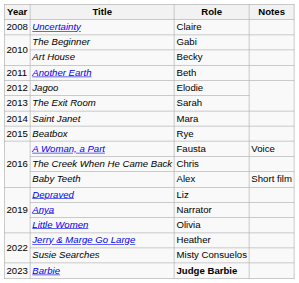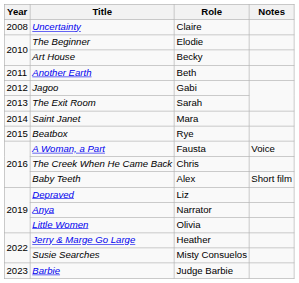 <table class="wikitable plainrowheaders sortable">
 <tr>
 <th scope="col">Year</th>
 <th scope="col">Title</th>
 <th scope="col">Role</th>
 <th scope="col" class="unsortable">Notes</th>
 </tr>
 <tr>
 <td>2008</td>
 <td><em><a href='#'>Uncertainty</a></em></td>
 <td>Claire</td>
 <td></td>
 </tr>
 <tr>
 <td rowspan="2">2010</td>
 <td><em>The Beginner</em></td>
-<td>Gabi</td>
+<td>Elodie</td>
 <td></td>
 </tr>
 <tr>
 <td><em>Art House</em></td>
 <td>Becky</td>
 <td></td>
 </tr>
 <tr>
 <td>2011</td>
 <td><em><a href='#'>Another Earth</a></em></td>
 <td>Beth</td>
 <td></td>
 </tr>
 <tr>
 <td>2012</td>
 <td><em>Jagoo</em></td>
-<td>Elodie</td>
+<td>Gabi</td>
 <td rowspan="2"></td>
 </tr>
 <tr>
 <td>2013</td>
 <td><em>The Exit Room</em></td>
 <td>Sarah</td>
 </tr>
 <tr>
 <td>2014</td>
 <td><em>Saint Janet</em></td>
 <td>Mara</td>
 <td></td>
 </tr>
 <tr>
 <td>2015</td>
 <td><em>Beatbox</em></td>
 <td>Rye</td>
 <td></td>
 </tr>
 <tr>
 <td rowspan="3">2016</td>
 <td><em><a href='#'>A Woman, a Part</a></em></td>
 <td>Fausta</td>
 <td>Voice</td>
 </tr>
 <tr>
 <td><em>The Creek When He Came Back</em></td>
 <td>Chris</td>
 <td></td>
 </tr>
 <tr>
 <td><em>Baby Teeth</em></td>
 <td>Alex</td>
 <td>Short film</td>
 </tr>
 <tr>
 <td rowspan="3">2019</td>
 <td><em><a href='#'>Depraved</a></em></td>
 <td>Liz</td>
 <td></td>
 </tr>
 <tr>
 <td><em><a href='#'>Anya</a></em></td>
 <td>Narrator</td>
 <td></td>
 </tr>
 <tr>
 <td><em><a href='#'>Little Women</a></em></td>
 <td>Olivia</td>
 <td></td>
 </tr>
 <tr>
 <td rowspan="2">2022</td>
 <td><em><a href='#'>Jerry & Marge Go Large</a></em></td>
 <td>Heather</td>
 <td></td>
 </tr>
 <tr>
 <td><em>Susie Searches</em></td>
 <td>Misty Consuelos</td>
 <td></td>
 </tr>
 <tr>
 <td>2023</td>
 <td><em><a href='#'>Barbie</a></em></td>
-<td><strong>Judge Barbie</strong></td>
+<td>Judge Barbie</td>
 <td></td>
 </tr>
 </table>
